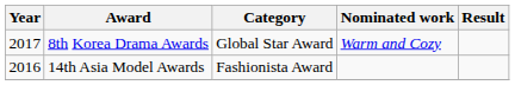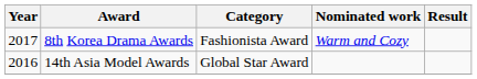 <table class="wikitable">
 <tr>
 <th>Year</th>
 <th>Award</th>
 <th>Category</th>
 <th>Nominated work</th>
 <th>Result</th>
 </tr>
 <tr>
 <td>2017</td>
 <td><a href='#'>8th</a> <a href='#'>Korea Drama Awards</a></td>
-<td>Global Star Award</td>
+<td>Fashionista Award</td>
 <td><em><a href='#'>Warm and Cozy</a></em></td>
 <td></td>
 </tr>
 <tr>
 <td>2016</td>
 <td>14th Asia Model Awards</td>
-<td>Fashionista Award</td>
+<td>Global Star Award</td>
 <td></td>
 <td></td>
 </tr>
 <tr>
 </tr>
 </table>
